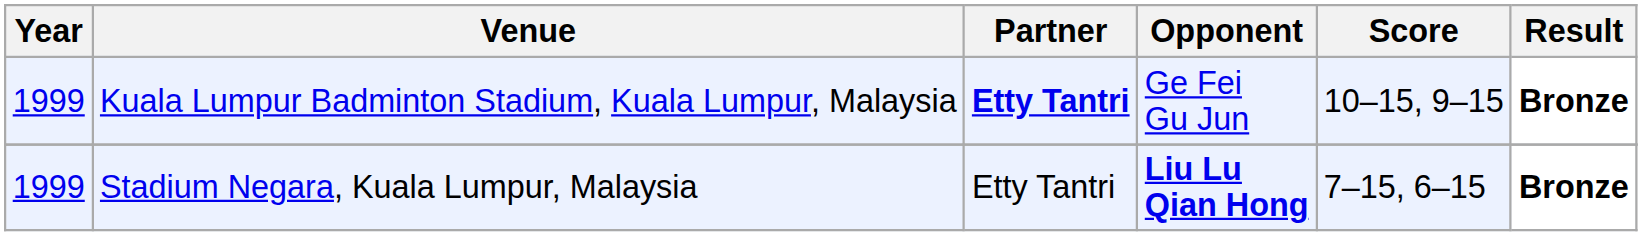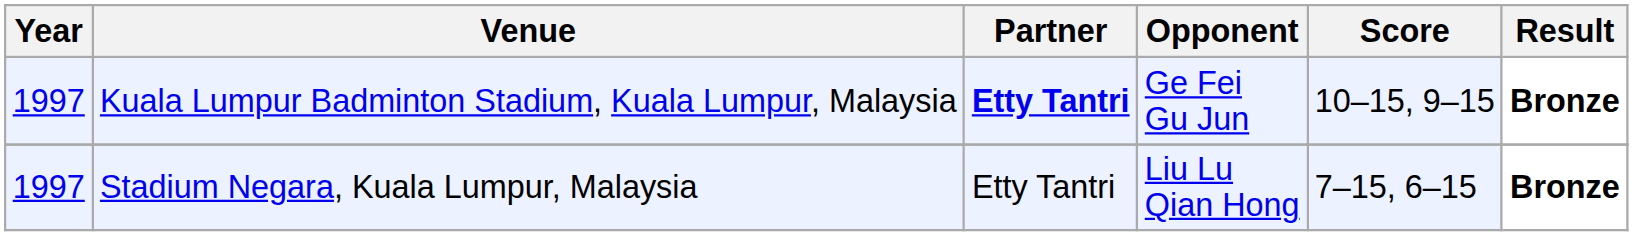 <table class="sortable wikitable" style="font-size: 90%;">
 <tr>
 <th>Year</th>
 <th>Venue</th>
 <th>Partner</th>
 <th>Opponent</th>
 <th>Score</th>
 <th>Result</th>
 </tr>
 <tr style="background:#ECF2FF">
-<td align="center"><a href='#'>1999</a></td>
+<td align="center"><a href='#'>1997</a></td>
 <td align="left"><a href='#'>Kuala Lumpur Badminton Stadium</a>, <a href='#'>Kuala Lumpur</a>, Malaysia</td>
 <td align="left"><strong> <a href='#'>Etty Tantri</a></strong></td>
 <td align="left"> <a href='#'>Ge Fei</a><br> <a href='#'>Gu Jun</a></td>
 <td align="left">10–15, 9–15</td>
 <td style="text-align:left; background:white"> <strong>Bronze</strong></td>
 </tr>
 <tr>
 </tr>
 <tr style="background:#ECF2FF">
-<td align="center"><a href='#'>1999</a></td>
+<td align="center"><a href='#'>1997</a></td>
 <td align="left"><a href='#'>Stadium Negara</a>, Kuala Lumpur, Malaysia</td>
 <td align="left"> Etty Tantri</td>
-<td align="left"><strong> <a href='#'>Liu Lu</a><br> <a href='#'>Qian Hong</a></strong></td>
+<td align="left"> <a href='#'>Liu Lu</a><br> <a href='#'>Qian Hong</a></td>
 <td align="left">7–15, 6–15</td>
 <td style="text-align:left; background:white"> <strong>Bronze</strong></td>
 </tr>
 </table>
